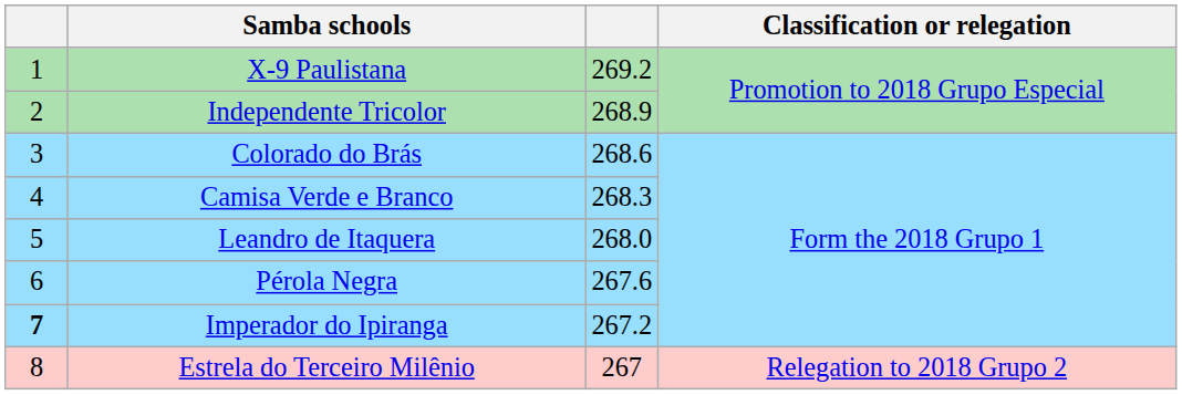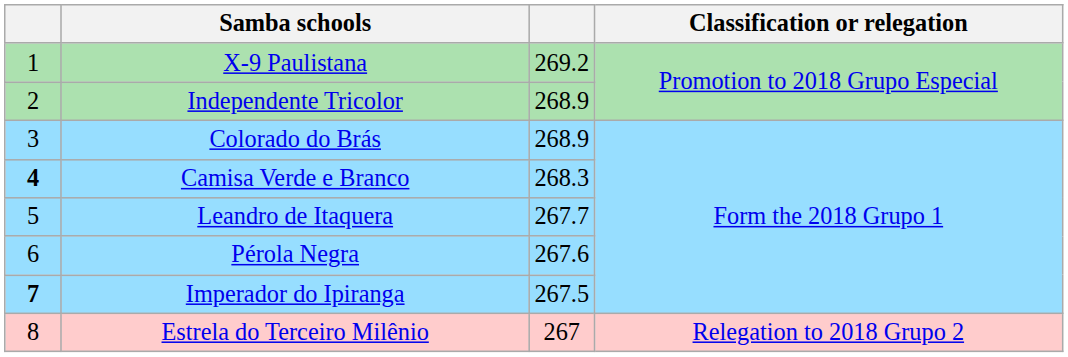 <table class="wikitable">
 <tr>
 <th width="30"></th>
 <th width="300">Samba schools</th>
 <th width="20"></th>
 <th width="300">Classification or relegation</th>
 </tr>
 <tr align="center">
 <td bgcolor=ACE1AF>1</td>
 <td bgcolor=ACE1AF><a href='#'>X-9 Paulistana</a></td>
 <td bgcolor="ACE1AF">269.2</td>
 <td rowspan="2" bgcolor=ACE1AF><a href='#'><span>Promotion to 2018 Grupo Especial</span></a></td>
 </tr>
 <tr align="center">
 <td bgcolor=ACE1AF>2</td>
 <td bgcolor=ACE1AF><a href='#'>Independente Tricolor</a></td>
 <td bgcolor="ACE1AF">268.9</td>
 </tr>
 <tr align="center">
 <td bgcolor=97DEFF>3</td>
 <td bgcolor=97DEFF><a href='#'>Colorado do Brás</a></td>
-<td bgcolor=97DEFF>268.6</td>
+<td bgcolor=97DEFF>268.9</td>
 <td rowspan="5" bgcolor=97DEFF><a href='#'><span>Form the 2018 Grupo 1</span></a></td>
 </tr>
 <tr align="center">
-<td bgcolor=97DEFF>4</td>
+<td bgcolor=97DEFF><strong>4</strong></td>
 <td bgcolor=97DEFF><a href='#'>Camisa Verde e Branco</a></td>
 <td bgcolor=97DEFF>268.3</td>
 </tr>
 <tr align="center">
 <td bgcolor=97DEFF>5</td>
 <td bgcolor=97DEFF><a href='#'>Leandro de Itaquera</a></td>
-<td bgcolor=97DEFF>268.0</td>
+<td bgcolor=97DEFF>267.7</td>
 </tr>
 <tr align="center">
 <td bgcolor=97DEFF>6</td>
 <td bgcolor=97DEFF><a href='#'>Pérola Negra</a></td>
 <td bgcolor=97DEFF>267.6</td>
 </tr>
 <tr align="center">
 <td bgcolor=97DEFF><strong>7</strong></td>
 <td bgcolor=97DEFF><a href='#'>Imperador do Ipiranga</a></td>
-<td bgcolor=97DEFF>267.2</td>
+<td bgcolor=97DEFF>267.5</td>
 </tr>
 <tr align="center">
 <td bgcolor=FFCCCC>8</td>
 <td bgcolor=FFCCCC><a href='#'>Estrela do Terceiro Milênio</a></td>
 <td bgcolor=FFCCCC>267</td>
 <td bgcolor=FFCCCC><a href='#'><span>Relegation to 2018 Grupo 2</span></a></td>
 </tr>
 </table>
